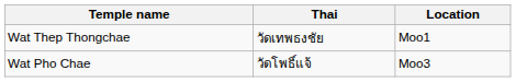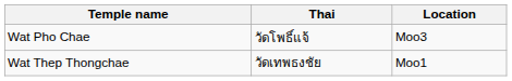 <table class="wikitable" style="width:50%;">
 <tr>
 <th>Temple name</th>
 <th>Thai</th>
 <th>Location</th>
 </tr>
 <tr>
+<td>Wat Pho Chae</td>
+<td>วัดโพธิ์แจ้</td>
+<td>Moo3</td>
+</tr>
+<tr>
 <td>Wat Thep Thongchae</td>
 <td>วัดเทพธงชัย</td>
 <td>Moo1</td>
 </tr>
-<tr>
-<td>Wat Pho Chae</td>
-<td>วัดโพธิ์แจ้</td>
-<td>Moo3</td>
-</tr>
 </table>
